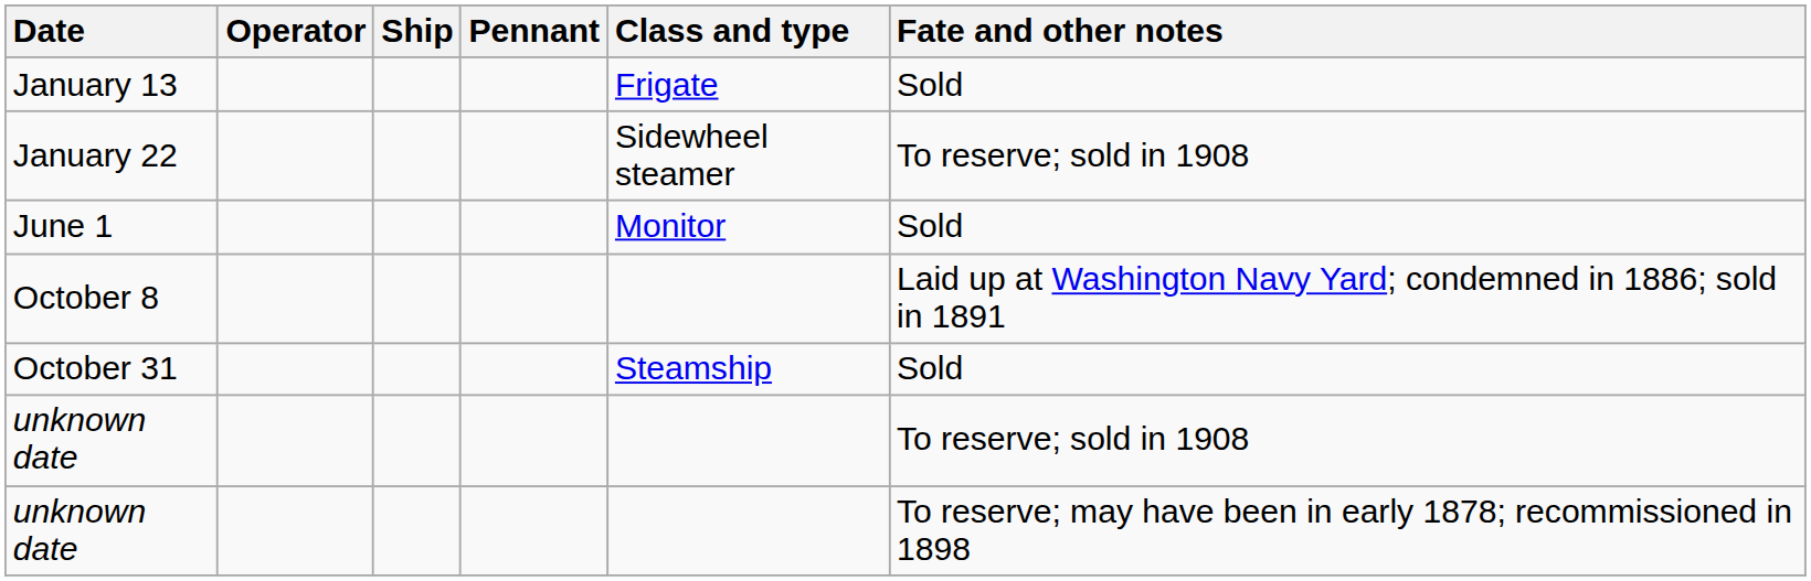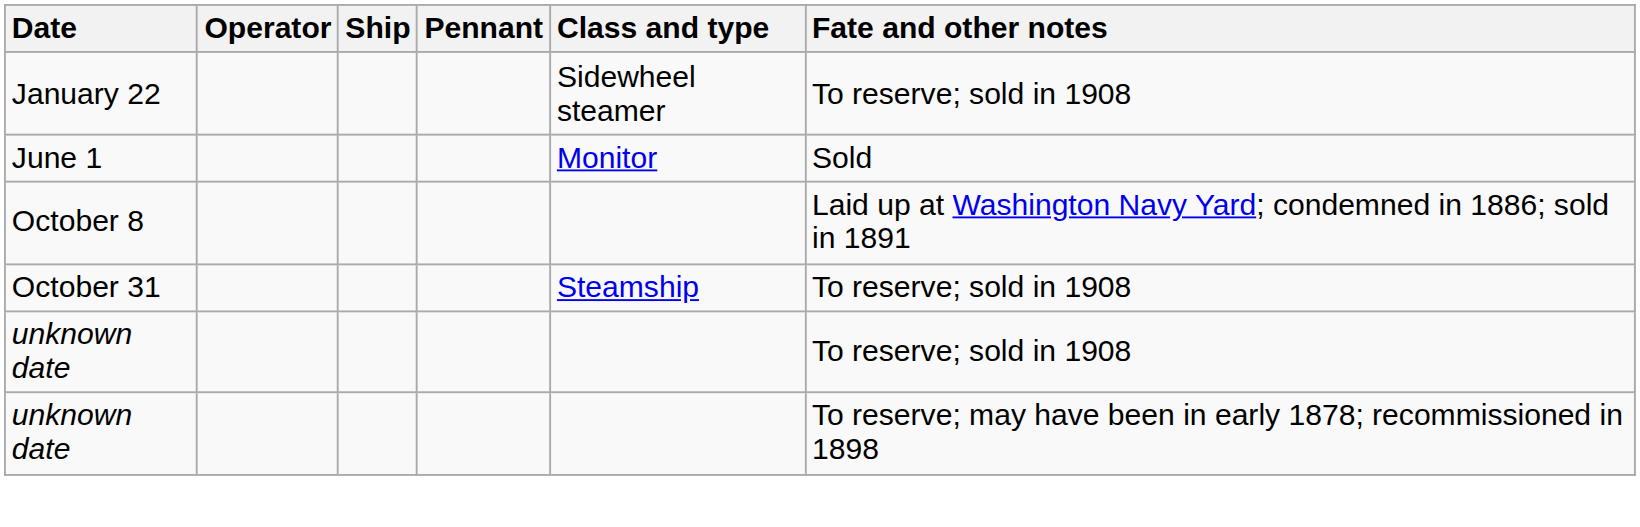 <table class="wikitable nowraplinks">
 <tr>
 <th style="text-align: left;">Date</th>
 <th style="text-align: left;">Operator</th>
 <th style="text-align: left;">Ship</th>
 <th style="text-align: left;">Pennant</th>
 <th style="text-align: left;">Class and type</th>
 <th style="text-align: left;">Fate and other notes</th>
-</tr>
-<tr ---->
-<td>January 13</td>
-<td></td>
-<td><strong></strong></td>
-<td></td>
-<td><a href='#'>Frigate</a></td>
-<td>Sold</td>
 </tr>
 <tr ---->
 <td>January 22</td>
 <td></td>
 <td><strong></strong></td>
 <td></td>
 <td>Sidewheel steamer</td>
 <td>To reserve; sold in 1908</td>
 </tr>
 <tr ---->
 <td>June 1</td>
 <td></td>
 <td><strong></strong></td>
 <td></td>
 <td><a href='#'>Monitor</a></td>
 <td>Sold</td>
 </tr>
 <tr ---->
 <td>October 8</td>
 <td></td>
 <td><strong></strong></td>
 <td></td>
 <td></td>
 <td>Laid up at <a href='#'>Washington Navy Yard</a>; condemned in 1886; sold in 1891 </td>
 </tr>
 <tr ---->
 <td>October 31</td>
 <td></td>
 <td><strong></strong></td>
 <td></td>
 <td><a href='#'>Steamship</a></td>
-<td>Sold</td>
+<td>To reserve; sold in 1908</td>
 </tr>
 <tr ---->
 <td><em>unknown date</em></td>
 <td></td>
 <td><strong></strong></td>
 <td></td>
 <td></td>
 <td>To reserve; sold in 1908</td>
 </tr>
 <tr ---->
 <td><em>unknown date</em></td>
 <td></td>
 <td><strong></strong></td>
 <td></td>
 <td></td>
 <td>To reserve; may have been in early 1878; recommissioned in 1898</td>
 </tr>
 </table>
